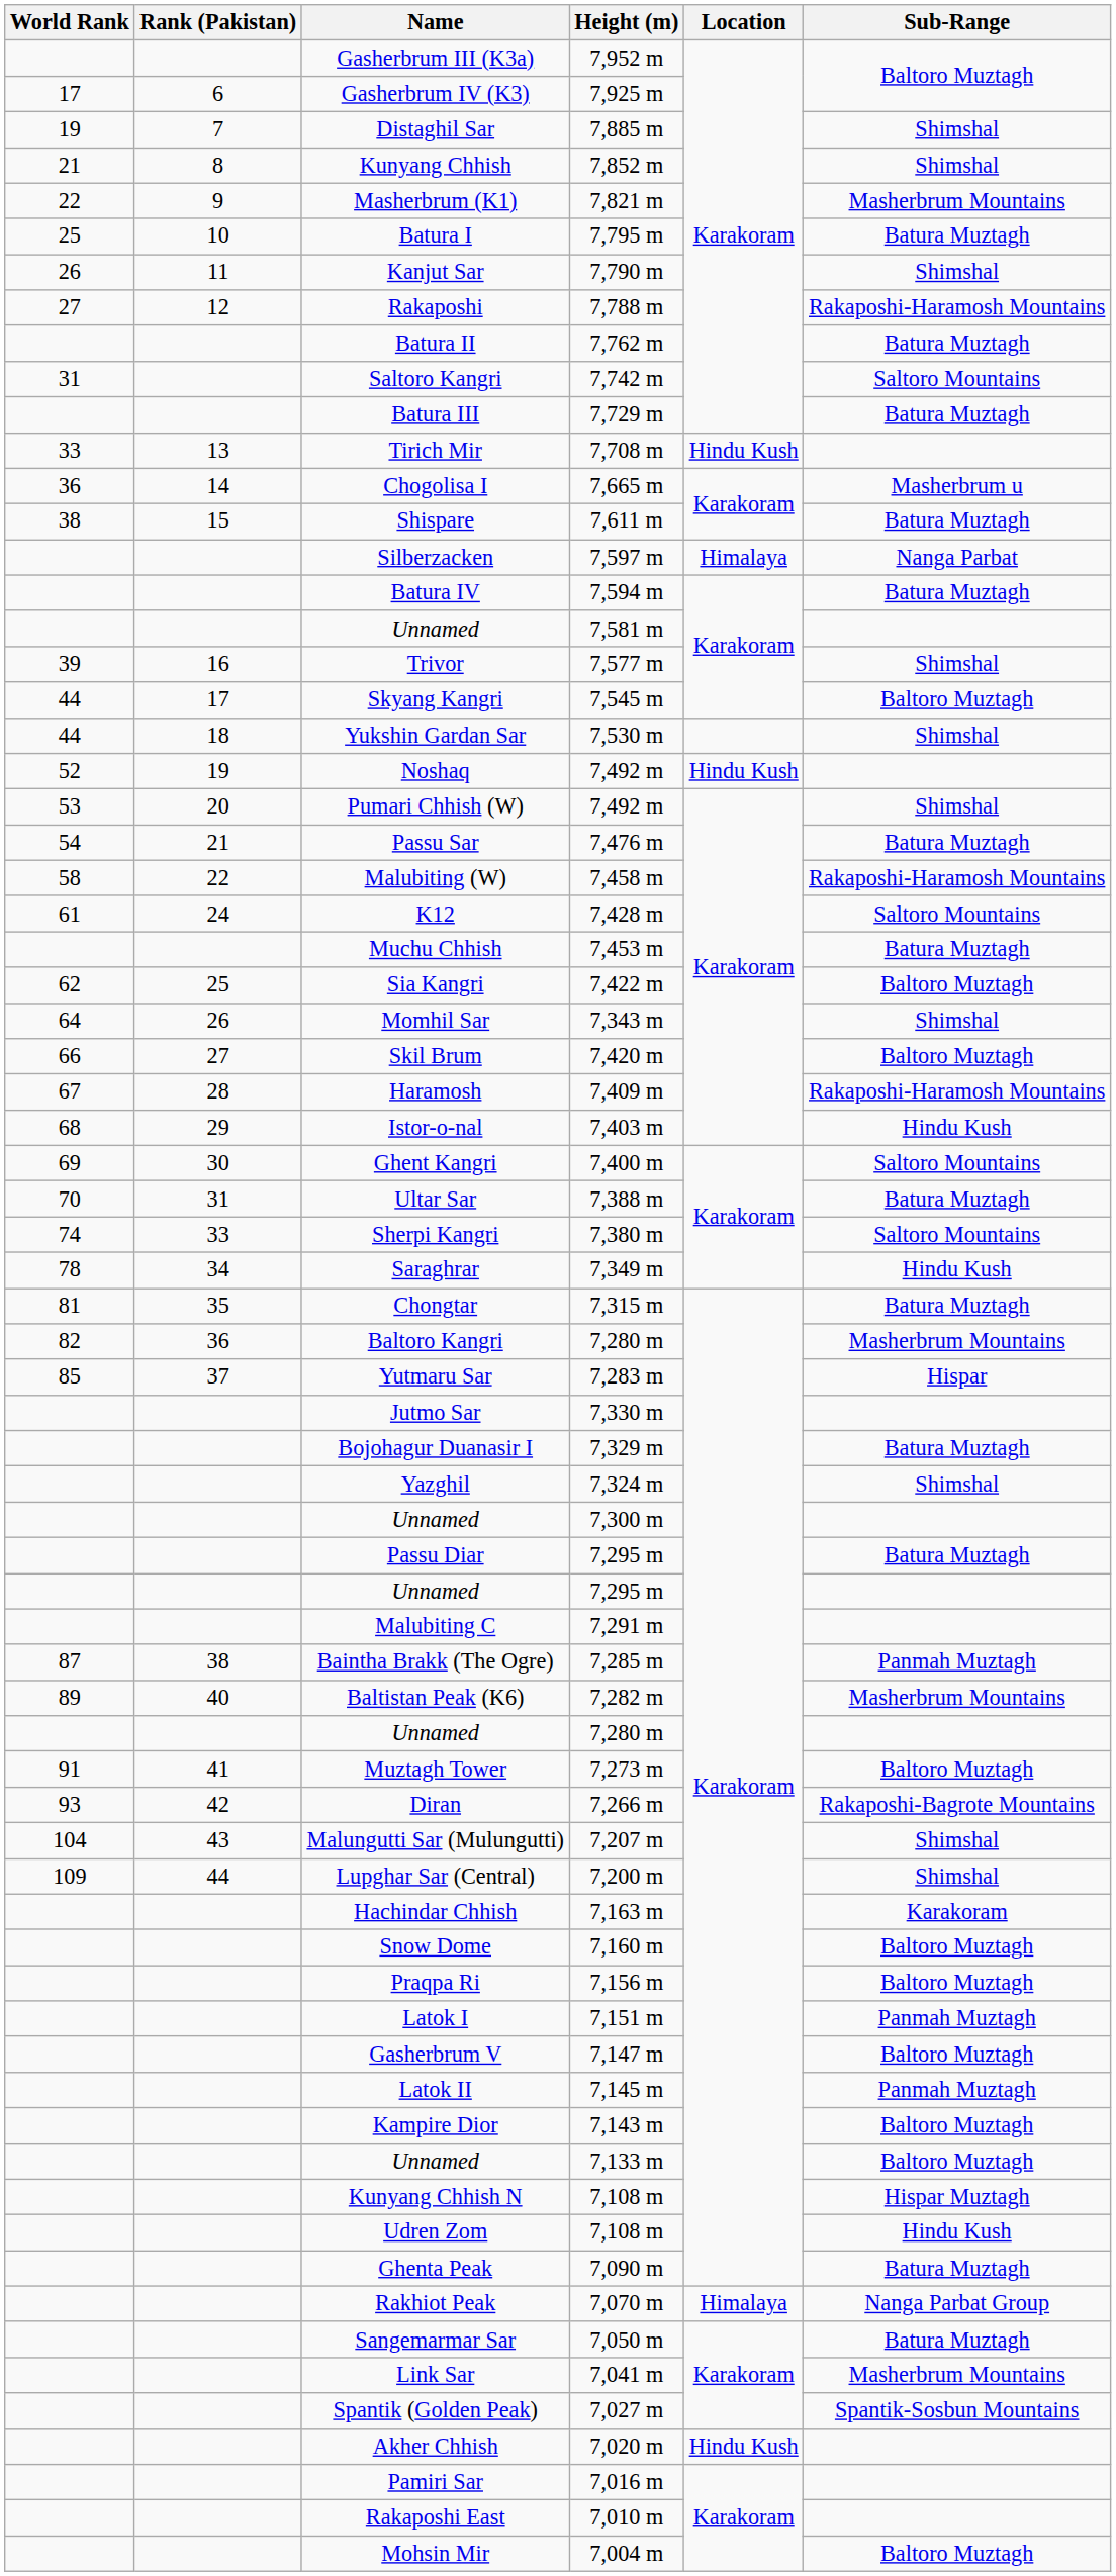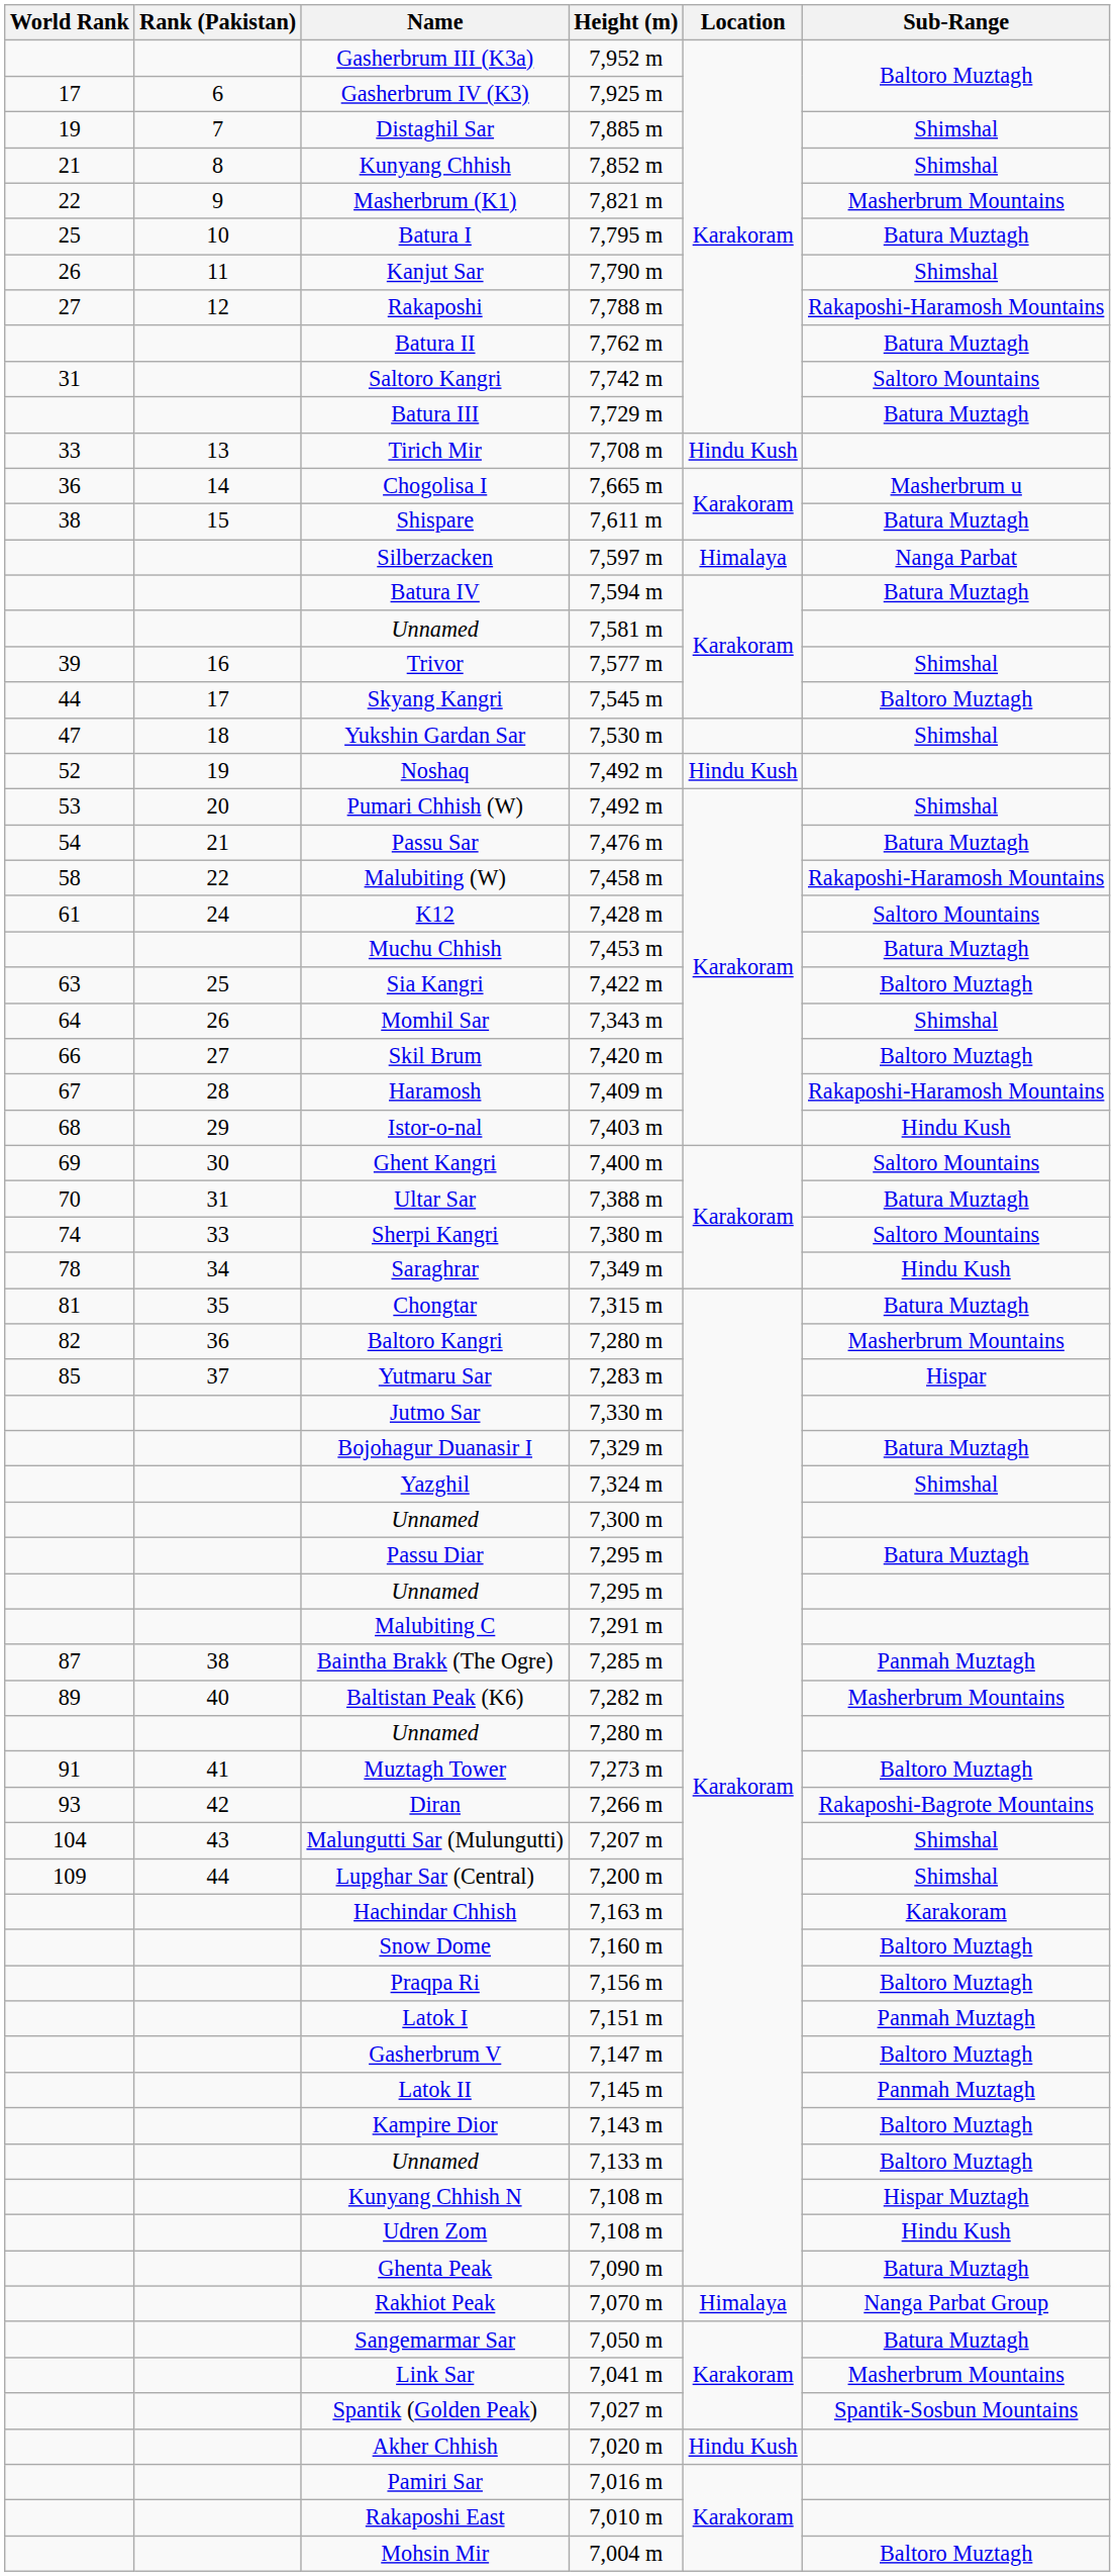 <table class=wikitable style=text-align:center>
 <tr>
 <th>World Rank</th>
 <th>Rank (Pakistan)</th>
 <th>Name</th>
 <th>Height (m)</th>
 <th>Location</th>
 <th>Sub-Range</th>
 </tr>
 <tr>
 <td></td>
 <td></td>
 <td><a href='#'>Gasherbrum III (K3a)</a></td>
 <td>7,952 m</td>
 <td rowspan="11"><a href='#'>Karakoram</a></td>
 <td rowspan=2><a href='#'>Baltoro Muztagh</a></td>
 </tr>
 <tr>
 <td>17</td>
 <td>6</td>
 <td><a href='#'>Gasherbrum IV (K3)</a></td>
 <td>7,925 m</td>
 </tr>
 <tr>
 <td>19</td>
 <td>7</td>
 <td><a href='#'>Distaghil Sar</a></td>
 <td>7,885 m</td>
 <td><a href='#'>Shimshal</a></td>
 </tr>
 <tr>
 <td>21</td>
 <td>8</td>
 <td><a href='#'>Kunyang Chhish</a></td>
 <td>7,852 m</td>
 <td><a href='#'>Shimshal</a></td>
 </tr>
 <tr>
 <td>22</td>
 <td>9</td>
 <td><a href='#'>Masherbrum (K1)</a></td>
 <td>7,821 m</td>
 <td><a href='#'>Masherbrum Mountains</a></td>
 </tr>
 <tr>
 <td>25</td>
 <td>10</td>
 <td><a href='#'>Batura I</a></td>
 <td>7,795 m</td>
 <td><a href='#'>Batura Muztagh</a></td>
 </tr>
 <tr>
 <td>26</td>
 <td>11</td>
 <td><a href='#'>Kanjut Sar</a></td>
 <td>7,790 m</td>
 <td><a href='#'>Shimshal</a></td>
 </tr>
 <tr>
 <td>27</td>
 <td>12</td>
 <td><a href='#'>Rakaposhi</a></td>
 <td>7,788 m</td>
 <td><a href='#'>Rakaposhi-Haramosh Mountains</a></td>
 </tr>
 <tr>
 <td></td>
 <td></td>
 <td><a href='#'>Batura II</a></td>
 <td>7,762 m</td>
 <td><a href='#'>Batura Muztagh</a></td>
 </tr>
 <tr>
 <td>31</td>
 <td></td>
 <td><a href='#'>Saltoro Kangri</a></td>
 <td>7,742 m</td>
 <td><a href='#'>Saltoro Mountains</a></td>
 </tr>
 <tr>
 <td></td>
 <td></td>
 <td><a href='#'>Batura III</a></td>
 <td>7,729 m</td>
 <td><a href='#'>Batura Muztagh</a></td>
 </tr>
 <tr>
 <td>33</td>
 <td>13</td>
 <td><a href='#'>Tirich Mir</a></td>
 <td>7,708 m</td>
 <td><a href='#'>Hindu Kush</a></td>
 <td></td>
 </tr>
 <tr>
 <td>36</td>
 <td>14</td>
 <td><a href='#'>Chogolisa I</a></td>
 <td>7,665 m</td>
 <td rowspan="2"><a href='#'>Karakoram</a></td>
 <td><a href='#'>Masherbrum u</a></td>
 </tr>
 <tr>
 <td>38</td>
 <td>15</td>
 <td><a href='#'>Shispare</a></td>
 <td>7,611 m</td>
 <td><a href='#'>Batura Muztagh</a></td>
 </tr>
 <tr>
 <td></td>
 <td></td>
 <td><a href='#'>Silberzacken</a></td>
 <td>7,597 m</td>
 <td><a href='#'>Himalaya</a></td>
 <td><a href='#'>Nanga Parbat</a></td>
 </tr>
 <tr>
 <td></td>
 <td></td>
 <td><a href='#'>Batura IV</a></td>
 <td>7,594 m</td>
 <td rowspan="4"><a href='#'>Karakoram</a></td>
 <td><a href='#'>Batura Muztagh</a></td>
 </tr>
 <tr>
 <td></td>
 <td></td>
 <td><em>Unnamed</em></td>
 <td>7,581 m</td>
 <td></td>
 </tr>
 <tr>
 <td>39</td>
 <td>16</td>
 <td><a href='#'>Trivor</a></td>
 <td>7,577 m</td>
 <td><a href='#'>Shimshal</a></td>
 </tr>
 <tr>
 <td>44</td>
 <td>17</td>
 <td><a href='#'>Skyang Kangri</a></td>
 <td>7,545 m</td>
 <td><a href='#'>Baltoro Muztagh</a></td>
 </tr>
 <tr>
-<td>44</td>
+<td>47</td>
 <td>18</td>
 <td><a href='#'>Yukshin Gardan Sar</a></td>
 <td>7,530 m</td>
 <td></td>
 <td><a href='#'>Shimshal</a></td>
 </tr>
 <tr>
 <td>52</td>
 <td>19</td>
 <td><a href='#'>Noshaq</a></td>
 <td>7,492 m</td>
 <td><a href='#'>Hindu Kush</a></td>
 <td></td>
 </tr>
 <tr>
 <td>53</td>
 <td>20</td>
 <td><a href='#'>Pumari Chhish</a> (W)</td>
 <td>7,492 m</td>
 <td rowspan="10"><a href='#'>Karakoram</a></td>
 <td><a href='#'>Shimshal</a></td>
 </tr>
 <tr>
 <td>54</td>
 <td>21</td>
 <td><a href='#'>Passu Sar</a></td>
 <td>7,476 m</td>
 <td><a href='#'>Batura Muztagh</a></td>
 </tr>
 <tr>
 <td>58</td>
 <td>22</td>
 <td><a href='#'>Malubiting</a> (W)</td>
 <td>7,458 m</td>
 <td><a href='#'>Rakaposhi-Haramosh Mountains</a></td>
 </tr>
 <tr>
 <td>61</td>
 <td>24</td>
 <td><a href='#'>K12</a></td>
 <td>7,428 m</td>
 <td><a href='#'>Saltoro Mountains</a></td>
 </tr>
 <tr>
 <td></td>
 <td></td>
 <td><a href='#'>Muchu Chhish</a></td>
 <td>7,453 m</td>
 <td><a href='#'>Batura Muztagh</a></td>
 </tr>
 <tr>
-<td>62</td>
+<td>63</td>
 <td>25</td>
 <td><a href='#'>Sia Kangri</a></td>
 <td>7,422 m</td>
 <td><a href='#'>Baltoro Muztagh</a></td>
 </tr>
 <tr>
 <td>64</td>
 <td>26</td>
 <td><a href='#'>Momhil Sar</a></td>
 <td>7,343 m</td>
 <td><a href='#'>Shimshal</a></td>
 </tr>
 <tr>
 <td>66</td>
 <td>27</td>
 <td><a href='#'>Skil Brum</a></td>
 <td>7,420 m</td>
 <td><a href='#'>Baltoro Muztagh</a></td>
 </tr>
 <tr>
 <td>67</td>
 <td>28</td>
 <td><a href='#'>Haramosh</a></td>
 <td>7,409 m</td>
 <td><a href='#'>Rakaposhi-Haramosh Mountains</a></td>
 </tr>
 <tr>
 <td>68</td>
 <td>29</td>
 <td><a href='#'>Istor-o-nal</a></td>
 <td>7,403 m</td>
 <td><a href='#'>Hindu Kush</a></td>
 </tr>
 <tr>
 <td>69</td>
 <td>30</td>
 <td><a href='#'>Ghent Kangri</a></td>
 <td>7,400 m</td>
 <td rowspan="4"><a href='#'>Karakoram</a></td>
 <td><a href='#'>Saltoro Mountains</a></td>
 </tr>
 <tr>
 <td>70</td>
 <td>31</td>
 <td><a href='#'>Ultar Sar</a></td>
 <td>7,388 m</td>
 <td><a href='#'>Batura Muztagh</a></td>
 </tr>
 <tr>
 <td>74</td>
 <td>33</td>
 <td><a href='#'>Sherpi Kangri</a></td>
 <td>7,380 m</td>
 <td><a href='#'>Saltoro Mountains</a></td>
 </tr>
 <tr>
 <td>78</td>
 <td>34</td>
 <td><a href='#'>Saraghrar</a></td>
 <td>7,349 m</td>
 <td><a href='#'>Hindu Kush</a></td>
 </tr>
 <tr>
 <td>81</td>
 <td>35</td>
 <td><a href='#'>Chongtar</a></td>
 <td>7,315 m</td>
 <td rowspan="28"><a href='#'>Karakoram</a></td>
 <td><a href='#'>Batura Muztagh</a></td>
 </tr>
 <tr>
 <td>82</td>
 <td>36</td>
 <td><a href='#'>Baltoro Kangri</a></td>
 <td>7,280 m</td>
 <td><a href='#'>Masherbrum Mountains</a></td>
 </tr>
 <tr>
 <td>85</td>
 <td>37</td>
 <td><a href='#'>Yutmaru Sar</a></td>
 <td>7,283 m</td>
 <td><a href='#'>Hispar</a></td>
 </tr>
 <tr>
 <td></td>
 <td></td>
 <td><a href='#'>Jutmo Sar</a></td>
 <td>7,330 m</td>
 <td></td>
 </tr>
 <tr>
 <td></td>
 <td></td>
 <td><a href='#'>Bojohagur Duanasir I</a></td>
 <td>7,329 m</td>
 <td><a href='#'>Batura Muztagh</a></td>
 </tr>
 <tr>
 <td></td>
 <td></td>
 <td><a href='#'>Yazghil</a></td>
 <td>7,324 m</td>
 <td><a href='#'>Shimshal</a></td>
 </tr>
 <tr>
 <td></td>
 <td></td>
 <td><em>Unnamed</em></td>
 <td>7,300 m</td>
 <td></td>
 </tr>
 <tr>
 <td></td>
 <td></td>
 <td><a href='#'>Passu Diar</a></td>
 <td>7,295 m</td>
 <td><a href='#'>Batura Muztagh</a></td>
 </tr>
 <tr>
 <td></td>
 <td></td>
 <td><em>Unnamed</em></td>
 <td>7,295 m</td>
 <td></td>
 </tr>
 <tr>
 <td></td>
 <td></td>
 <td><a href='#'>Malubiting C</a></td>
 <td>7,291 m</td>
 <td></td>
 </tr>
 <tr>
 <td>87</td>
 <td>38</td>
 <td><a href='#'>Baintha Brakk</a> (The Ogre)</td>
 <td>7,285 m</td>
 <td><a href='#'>Panmah Muztagh</a></td>
 </tr>
 <tr>
 <td>89</td>
 <td>40</td>
 <td><a href='#'>Baltistan Peak</a> (K6)</td>
 <td>7,282 m</td>
 <td><a href='#'>Masherbrum Mountains</a></td>
 </tr>
 <tr>
 <td></td>
 <td></td>
 <td><em>Unnamed</em></td>
 <td>7,280 m</td>
 <td></td>
 </tr>
 <tr>
 <td>91</td>
 <td>41</td>
 <td><a href='#'>Muztagh Tower</a></td>
 <td>7,273 m</td>
 <td><a href='#'>Baltoro Muztagh</a></td>
 </tr>
 <tr>
 <td>93</td>
 <td>42</td>
 <td><a href='#'>Diran</a></td>
 <td>7,266 m</td>
 <td><a href='#'>Rakaposhi-Bagrote Mountains</a></td>
 </tr>
 <tr>
 <td>104</td>
 <td>43</td>
 <td><a href='#'>Malungutti Sar</a> (Mulungutti)</td>
 <td>7,207 m</td>
 <td><a href='#'>Shimshal</a></td>
 </tr>
 <tr>
 <td>109</td>
 <td>44</td>
 <td><a href='#'>Lupghar Sar</a> (Central)</td>
 <td>7,200 m</td>
 <td><a href='#'>Shimshal</a></td>
 </tr>
 <tr>
 <td></td>
 <td></td>
 <td><a href='#'>Hachindar Chhish</a></td>
 <td>7,163 m</td>
 <td><a href='#'>Karakoram</a></td>
 </tr>
 <tr>
 <td></td>
 <td></td>
 <td><a href='#'>Snow Dome</a></td>
 <td>7,160 m</td>
 <td><a href='#'>Baltoro Muztagh</a></td>
 </tr>
 <tr>
 <td></td>
 <td></td>
 <td><a href='#'>Praqpa Ri</a></td>
 <td>7,156 m</td>
 <td><a href='#'>Baltoro Muztagh</a></td>
 </tr>
 <tr>
 <td></td>
 <td></td>
 <td><a href='#'>Latok I</a></td>
 <td>7,151 m</td>
 <td><a href='#'>Panmah Muztagh</a></td>
 </tr>
 <tr>
 <td></td>
 <td></td>
 <td><a href='#'>Gasherbrum V</a></td>
 <td>7,147 m</td>
 <td><a href='#'>Baltoro Muztagh</a></td>
 </tr>
 <tr>
 <td></td>
 <td></td>
 <td><a href='#'>Latok II</a></td>
 <td>7,145 m</td>
 <td><a href='#'>Panmah Muztagh</a></td>
 </tr>
 <tr>
 <td></td>
 <td></td>
 <td><a href='#'>Kampire Dior</a></td>
 <td>7,143 m</td>
 <td><a href='#'>Baltoro Muztagh</a></td>
 </tr>
 <tr>
 <td></td>
 <td></td>
 <td><em>Unnamed</em></td>
 <td>7,133 m</td>
 <td><a href='#'>Baltoro Muztagh</a></td>
 </tr>
 <tr>
 <td></td>
 <td></td>
 <td><a href='#'>Kunyang Chhish N</a></td>
 <td>7,108 m</td>
 <td><a href='#'>Hispar Muztagh</a></td>
 </tr>
 <tr>
 <td></td>
 <td></td>
 <td><a href='#'>Udren Zom</a></td>
 <td>7,108 m</td>
 <td><a href='#'>Hindu Kush</a></td>
 </tr>
 <tr>
 <td></td>
 <td></td>
 <td><a href='#'>Ghenta Peak</a></td>
 <td>7,090 m</td>
 <td><a href='#'>Batura Muztagh</a></td>
 </tr>
 <tr>
 <td></td>
 <td></td>
 <td><a href='#'>Rakhiot Peak</a></td>
 <td>7,070 m</td>
 <td><a href='#'>Himalaya</a></td>
 <td><a href='#'>Nanga Parbat Group</a></td>
 </tr>
 <tr>
 <td></td>
 <td></td>
 <td><a href='#'>Sangemarmar Sar</a></td>
 <td>7,050 m</td>
 <td rowspan="3"><a href='#'>Karakoram</a></td>
 <td><a href='#'>Batura Muztagh</a></td>
 </tr>
 <tr>
 <td></td>
 <td></td>
 <td><a href='#'>Link Sar</a></td>
 <td>7,041 m</td>
 <td><a href='#'>Masherbrum Mountains</a></td>
 </tr>
 <tr>
 <td></td>
 <td></td>
 <td><a href='#'>Spantik</a> (<a href='#'>Golden Peak</a>)</td>
 <td>7,027 m</td>
 <td><a href='#'>Spantik-Sosbun Mountains</a></td>
 </tr>
 <tr>
 <td></td>
 <td></td>
 <td><a href='#'>Akher Chhish</a></td>
 <td>7,020 m</td>
 <td><a href='#'>Hindu Kush</a></td>
 <td></td>
 </tr>
 <tr>
 <td></td>
 <td></td>
 <td><a href='#'>Pamiri Sar</a></td>
 <td>7,016 m</td>
 <td rowspan="3"><a href='#'>Karakoram</a></td>
 <td></td>
 </tr>
 <tr>
 <td></td>
 <td></td>
 <td><a href='#'>Rakaposhi East</a></td>
 <td>7,010 m</td>
 <td></td>
 </tr>
 <tr>
 <td></td>
 <td></td>
 <td><a href='#'>Mohsin Mir</a></td>
 <td>7,004 m</td>
 <td><a href='#'>Baltoro Muztagh</a></td>
 </tr>
 </table>
